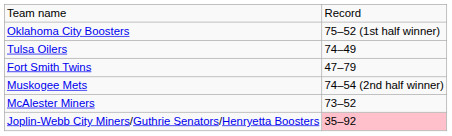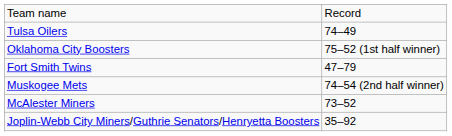 <table class="wikitable">
 <tr>
 <td>Team name</td>
 <td>Record</td>
 </tr>
 <tr>
+<td><a href='#'>Tulsa Oilers</a></td>
+<td>74–49</td>
+</tr>
+<tr>
 <td><a href='#'>Oklahoma City Boosters</a></td>
 <td>75–52 (1st half winner)</td>
-</tr>
-<tr>
-<td><a href='#'>Tulsa Oilers</a></td>
-<td>74–49</td>
 </tr>
 <tr>
 <td><a href='#'>Fort Smith Twins</a></td>
 <td>47–79</td>
 </tr>
 <tr>
 <td><a href='#'>Muskogee Mets</a></td>
 <td>74–54 (2nd half winner)</td>
 </tr>
 <tr>
 <td><a href='#'>McAlester Miners</a></td>
 <td>73–52</td>
 </tr>
 <tr>
 <td><a href='#'>Joplin-Webb City Miners</a>/<a href='#'>Guthrie Senators</a>/<a href='#'>Henryetta Boosters</a></td>
-<td style="background: pink;">35–92</td>
+<td>35–92</td>
 </tr>
 </table>
